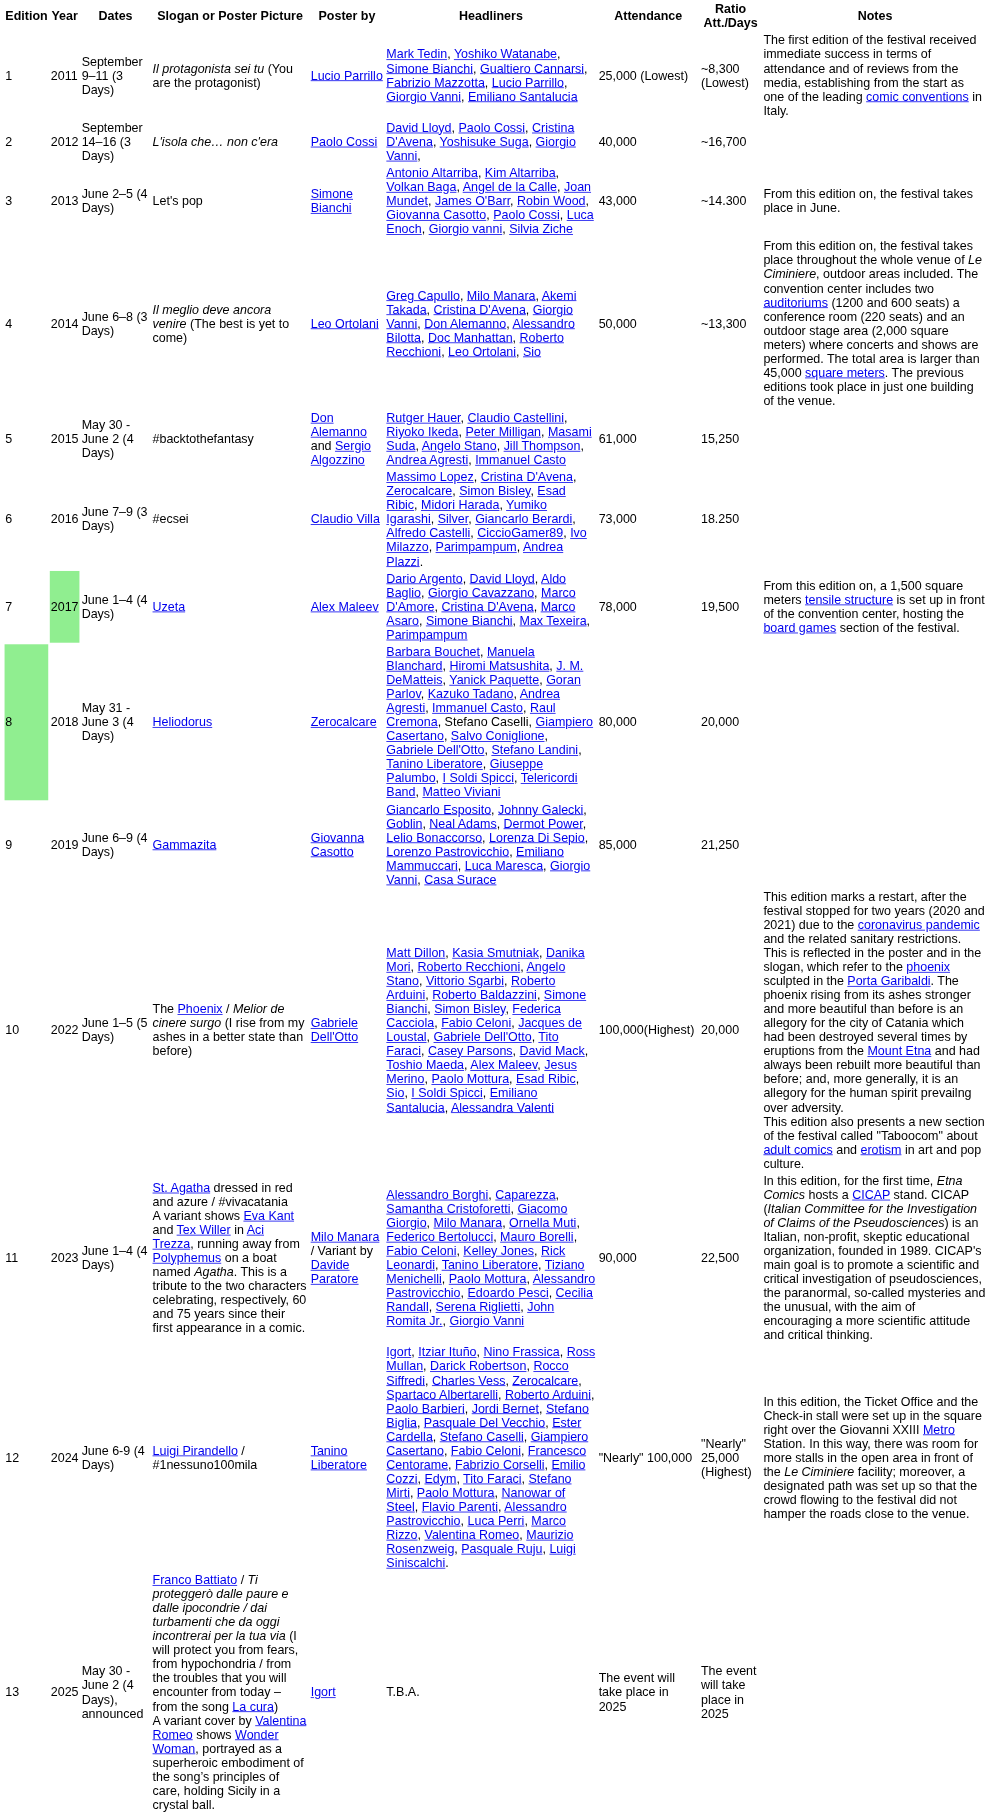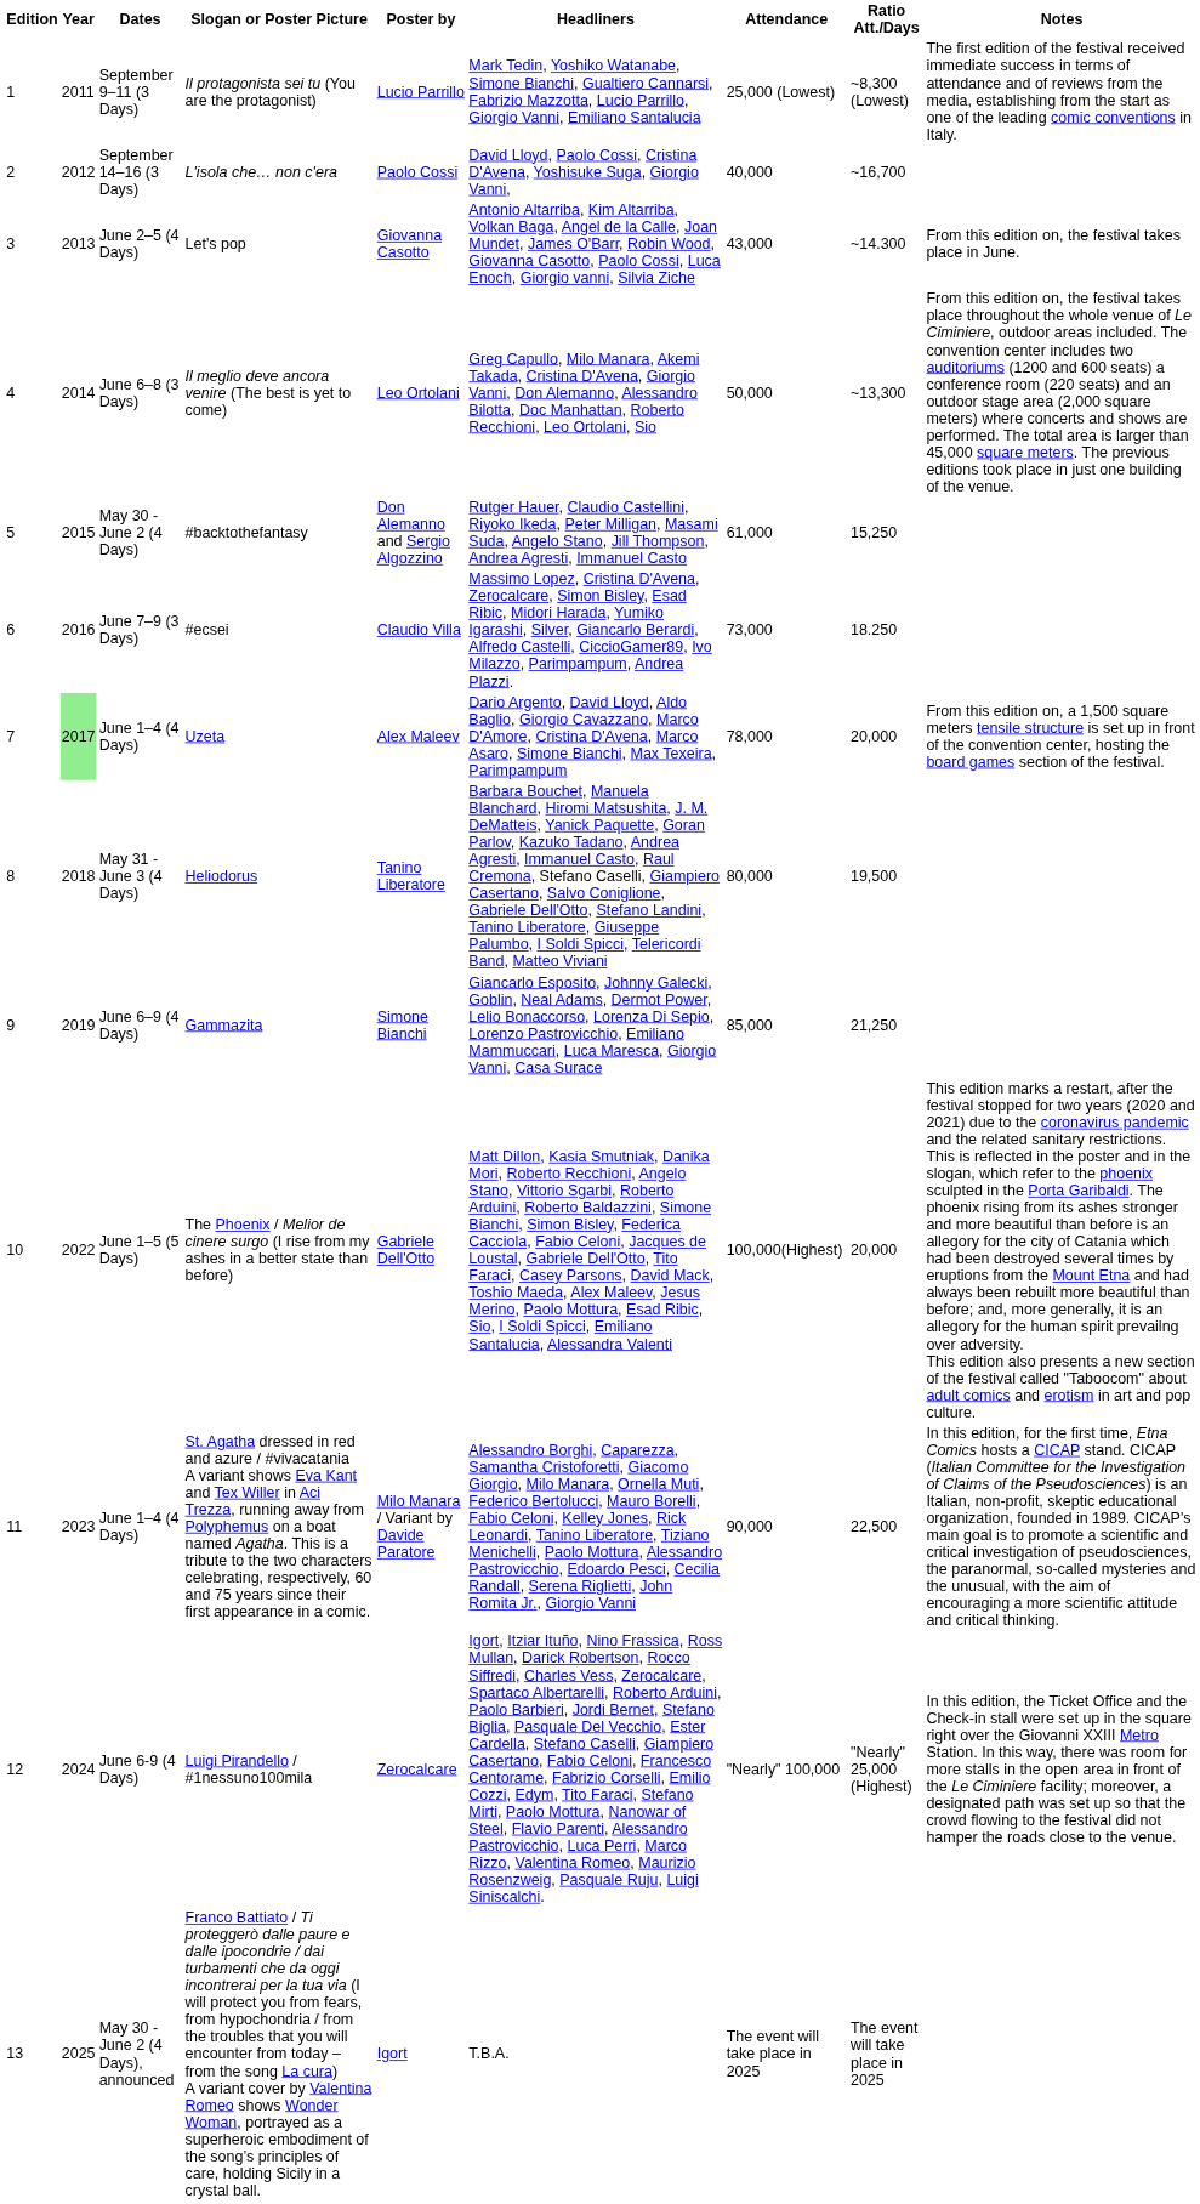 <table>
 <tr>
 <th>Edition</th>
 <th>Year</th>
 <th>Dates</th>
 <th>Slogan or Poster Picture</th>
 <th>Poster by</th>
 <th>Headliners</th>
 <th>Attendance</th>
 <th>Ratio Att./Days</th>
 <th>Notes</th>
 </tr>
 <tr>
 <td>1</td>
 <td>2011</td>
 <td>September 9–11 (3 Days)</td>
 <td><em>Il protagonista sei tu</em> (You are the protagonist)</td>
 <td><a href='#'>Lucio Parrillo</a></td>
 <td><a href='#'>Mark Tedin</a>, <a href='#'>Yoshiko Watanabe</a>, <a href='#'>Simone Bianchi</a>, <a href='#'>Gualtiero Cannarsi</a>, <a href='#'>Fabrizio Mazzotta</a>, <a href='#'>Lucio Parrillo</a>, <a href='#'>Giorgio Vanni</a>, <a href='#'>Emiliano Santalucia</a></td>
 <td>25,000 (Lowest)</td>
 <td>~8,300 (Lowest)</td>
 <td>The first edition of the festival received immediate success in terms of attendance and of reviews from the media, establishing from the start as one of the leading <a href='#'>comic conventions</a> in Italy.</td>
 </tr>
 <tr>
 <td>2</td>
 <td>2012</td>
 <td>September 14–16 (3 Days)</td>
 <td><em>L'isola che… non c'era</em></td>
 <td><a href='#'>Paolo Cossi</a></td>
 <td><a href='#'>David Lloyd</a>, <a href='#'>Paolo Cossi</a>, <a href='#'>Cristina D'Avena</a>, <a href='#'>Yoshisuke Suga</a>, <a href='#'>Giorgio Vanni</a>,</td>
 <td>40,000</td>
 <td>~16,700</td>
 <td></td>
 </tr>
 <tr>
 <td>3</td>
 <td>2013</td>
 <td>June 2–5 (4 Days)</td>
 <td>Let's pop</td>
-<td><a href='#'>Simone Bianchi</a></td>
+<td><a href='#'>Giovanna Casotto</a></td>
 <td><a href='#'>Antonio Altarriba</a>, <a href='#'>Kim Altarriba</a>, <a href='#'>Volkan Baga</a>, <a href='#'>Angel de la Calle</a>, <a href='#'>Joan Mundet</a>, <a href='#'>James O'Barr</a>, <a href='#'>Robin Wood</a>, <a href='#'>Giovanna Casotto</a>, <a href='#'>Paolo Cossi</a>, <a href='#'>Luca Enoch</a>, <a href='#'>Giorgio vanni</a>, <a href='#'>Silvia Ziche</a></td>
 <td>43,000</td>
 <td>~14.300</td>
 <td>From this edition on, the festival takes place in June.</td>
 </tr>
 <tr>
 <td>4</td>
 <td>2014</td>
 <td>June 6–8 (3 Days)</td>
 <td><em>Il meglio deve ancora venire</em> (The best is yet to come)</td>
 <td><a href='#'>Leo Ortolani</a></td>
 <td><a href='#'>Greg Capullo</a>, <a href='#'>Milo Manara</a>, <a href='#'>Akemi Takada</a>, <a href='#'>Cristina D'Avena</a>, <a href='#'>Giorgio Vanni</a>, <a href='#'>Don Alemanno</a>, <a href='#'>Alessandro Bilotta</a>, <a href='#'>Doc Manhattan</a>, <a href='#'>Roberto Recchioni</a>, <a href='#'>Leo Ortolani</a>, <a href='#'>Sio</a></td>
 <td>50,000</td>
 <td>~13,300</td>
 <td>From this edition on, the festival takes place throughout the whole venue of <em>Le Ciminiere</em>, outdoor areas included. The convention center includes two <a href='#'>auditoriums</a> (1200 and 600 seats) a conference room (220 seats) and an outdoor stage area (2,000 square meters) where concerts and shows are performed. The total area is larger than 45,000 <a href='#'>square meters</a>. The previous editions took place in just one building of the venue.</td>
 </tr>
 <tr>
 <td>5</td>
 <td>2015</td>
 <td>May 30 - June 2 (4 Days)</td>
 <td>#backtothefantasy</td>
 <td><a href='#'>Don Alemanno</a> and <a href='#'>Sergio Algozzino</a></td>
 <td><a href='#'>Rutger Hauer</a>, <a href='#'>Claudio Castellini</a>, <a href='#'>Riyoko Ikeda</a>, <a href='#'>Peter Milligan</a>, <a href='#'>Masami Suda</a>, <a href='#'>Angelo Stano</a>, <a href='#'>Jill Thompson</a>, <a href='#'>Andrea Agresti</a>, <a href='#'>Immanuel Casto</a></td>
 <td>61,000</td>
 <td>15,250</td>
 <td></td>
 </tr>
 <tr>
 <td>6</td>
 <td>2016</td>
 <td>June 7–9 (3 Days)</td>
 <td>#ecsei</td>
 <td><a href='#'>Claudio Villa</a></td>
 <td><a href='#'>Massimo Lopez</a>, <a href='#'>Cristina D'Avena</a>, <a href='#'>Zerocalcare</a>, <a href='#'>Simon Bisley</a>, <a href='#'>Esad Ribic</a>, <a href='#'>Midori Harada</a>, <a href='#'>Yumiko Igarashi</a>, <a href='#'>Silver</a>, <a href='#'>Giancarlo Berardi</a>, <a href='#'>Alfredo Castelli</a>, <a href='#'>CiccioGamer89</a>, <a href='#'>Ivo Milazzo</a>, <a href='#'>Parimpampum</a>, <a href='#'>Andrea Plazzi</a>.</td>
 <td>73,000</td>
 <td>18.250</td>
 <td></td>
 </tr>
 <tr>
 <td>7</td>
 <td style="background: lightgreen;">2017</td>
 <td>June 1–4 (4 Days)</td>
 <td><a href='#'>Uzeta</a></td>
 <td><a href='#'>Alex Maleev</a></td>
 <td><a href='#'>Dario Argento</a>, <a href='#'>David Lloyd</a>, <a href='#'>Aldo Baglio</a>, <a href='#'>Giorgio Cavazzano</a>, <a href='#'>Marco D'Amore</a>, <a href='#'>Cristina D'Avena</a>, <a href='#'>Marco Asaro</a>, <a href='#'>Simone Bianchi</a>, <a href='#'>Max Texeira</a>, <a href='#'>Parimpampum</a></td>
 <td>78,000</td>
-<td>19,500</td>
+<td>20,000</td>
 <td>From this edition on, a 1,500 square meters <a href='#'>tensile structure</a> is set up in front of the convention center, hosting the <a href='#'>board games</a> section of the festival.</td>
 </tr>
 <tr>
-<td style="background: lightgreen;">8</td>
+<td>8</td>
 <td>2018</td>
 <td>May 31 - June 3 (4 Days)</td>
 <td><a href='#'>Heliodorus</a></td>
-<td><a href='#'>Zerocalcare</a></td>
+<td><a href='#'>Tanino Liberatore</a></td>
 <td><a href='#'>Barbara Bouchet</a>, <a href='#'>Manuela Blanchard</a>, <a href='#'>Hiromi Matsushita</a>, <a href='#'>J. M. DeMatteis</a>, <a href='#'>Yanick Paquette</a>, <a href='#'>Goran Parlov</a>, <a href='#'>Kazuko Tadano</a>, <a href='#'>Andrea Agresti</a>, <a href='#'>Immanuel Casto</a>, <a href='#'>Raul Cremona</a>, Stefano Caselli, <a href='#'>Giampiero Casertano</a>, <a href='#'>Salvo Coniglione</a>, <a href='#'>Gabriele Dell'Otto</a>, <a href='#'>Stefano Landini</a>, <a href='#'>Tanino Liberatore</a>, <a href='#'>Giuseppe Palumbo</a>, <a href='#'>I Soldi Spicci</a>, <a href='#'>Telericordi Band</a>, <a href='#'>Matteo Viviani</a></td>
 <td>80,000</td>
-<td>20,000</td>
+<td>19,500</td>
 <td></td>
 </tr>
 <tr>
 <td>9</td>
 <td>2019</td>
 <td>June 6–9 (4 Days)</td>
 <td><a href='#'>Gammazita</a></td>
-<td><a href='#'>Giovanna Casotto</a></td>
+<td><a href='#'>Simone Bianchi</a></td>
 <td><a href='#'>Giancarlo Esposito</a>, <a href='#'>Johnny Galecki</a>, <a href='#'>Goblin</a>, <a href='#'>Neal Adams</a>, <a href='#'>Dermot Power</a>, <a href='#'>Lelio Bonaccorso</a>, <a href='#'>Lorenza Di Sepio</a>, <a href='#'>Lorenzo Pastrovicchio</a>, <a href='#'>Emiliano Mammuccari</a>, <a href='#'>Luca Maresca</a>, <a href='#'>Giorgio Vanni</a>, <a href='#'>Casa Surace</a></td>
 <td>85,000</td>
 <td>21,250</td>
 <td></td>
 </tr>
 <tr>
 <td>10</td>
 <td>2022</td>
 <td>June 1–5 (5 Days)</td>
 <td>The <a href='#'>Phoenix</a> / <em>Melior de cinere surgo</em> (I rise from my ashes in a better state than before)</td>
 <td><a href='#'>Gabriele Dell'Otto</a></td>
 <td><a href='#'>Matt Dillon</a>, <a href='#'>Kasia Smutniak</a>, <a href='#'>Danika Mori</a>, <a href='#'>Roberto Recchioni</a>, <a href='#'>Angelo Stano</a>, <a href='#'>Vittorio Sgarbi</a>, <a href='#'>Roberto Arduini</a>, <a href='#'>Roberto Baldazzini</a>, <a href='#'>Simone Bianchi</a>, <a href='#'>Simon Bisley</a>, <a href='#'>Federica Cacciola</a>, <a href='#'>Fabio Celoni</a>, <a href='#'>Jacques de Loustal</a>, <a href='#'>Gabriele Dell'Otto</a>, <a href='#'>Tito Faraci</a>, <a href='#'>Casey Parsons</a>, <a href='#'>David Mack</a>, <a href='#'>Toshio Maeda</a>, <a href='#'>Alex Maleev</a>, <a href='#'>Jesus Merino</a>, <a href='#'>Paolo Mottura</a>, <a href='#'>Esad Ribic</a>, <a href='#'>Sio</a>, <a href='#'>I Soldi Spicci</a>, <a href='#'>Emiliano Santalucia</a>, <a href='#'>Alessandra Valenti</a></td>
 <td>100,000(Highest)</td>
 <td>20,000</td>
 <td>This edition marks a restart, after the festival stopped for two years (2020 and 2021) due to the <a href='#'>coronavirus pandemic</a> and the related sanitary restrictions. This is reflected in the poster and in the slogan, which refer to the <a href='#'>phoenix</a> sculpted in the <a href='#'>Porta Garibaldi</a>. The phoenix rising from its ashes stronger and more beautiful than before is an allegory for the city of Catania which had been destroyed several times by eruptions from the <a href='#'>Mount Etna</a> and had always been rebuilt more beautiful than before; and, more generally, it is an allegory for the human spirit prevailng over adversity.<br>This edition also presents a new section of the festival called "Taboocom" about <a href='#'>adult comics</a> and <a href='#'>erotism</a> in art and pop culture.</td>
 </tr>
 <tr>
 <td>11</td>
 <td>2023</td>
 <td>June 1–4 (4 Days)</td>
 <td><a href='#'>St. Agatha</a> dressed in red and azure / #vivacatania<br>A variant shows <a href='#'>Eva Kant</a> and <a href='#'>Tex Willer</a> in <a href='#'>Aci Trezza</a>, running away from <a href='#'>Polyphemus</a> on a boat named <em>Agatha</em>. This is a tribute to the two characters celebrating, respectively, 60 and 75 years since their first appearance in a comic.</td>
 <td><a href='#'>Milo Manara</a> / Variant by <a href='#'>Davide Paratore</a></td>
 <td><a href='#'>Alessandro Borghi</a>, <a href='#'>Caparezza</a>, <a href='#'>Samantha Cristoforetti</a>, <a href='#'>Giacomo Giorgio</a>, <a href='#'>Milo Manara</a>, <a href='#'>Ornella Muti</a>, <a href='#'>Federico Bertolucci</a>, <a href='#'>Mauro Borelli</a>, <a href='#'>Fabio Celoni</a>, <a href='#'>Kelley Jones</a>, <a href='#'>Rick Leonardi</a>, <a href='#'>Tanino Liberatore</a>, <a href='#'>Tiziano Menichelli</a>, <a href='#'>Paolo Mottura</a>, <a href='#'>Alessandro Pastrovicchio</a>, <a href='#'>Edoardo Pesci</a>, <a href='#'>Cecilia Randall</a>, <a href='#'>Serena Riglietti</a>, <a href='#'>John Romita Jr.</a>, <a href='#'>Giorgio Vanni</a></td>
 <td>90,000</td>
 <td>22,500</td>
 <td>In this edition, for the first time, <em>Etna Comics</em> hosts a <a href='#'>CICAP</a> stand. CICAP (<em>Italian Committee for the Investigation of Claims of the Pseudosciences</em>) is an Italian, non-profit, skeptic educational organization, founded in 1989. CICAP's main goal is to promote a scientific and critical investigation of pseudosciences, the paranormal, so-called mysteries and the unusual, with the aim of encouraging a more scientific attitude and critical thinking.</td>
 </tr>
 <tr>
 <td>12</td>
 <td>2024</td>
 <td>June 6-9 (4 Days)</td>
 <td><a href='#'>Luigi Pirandello</a> / #1nessuno100mila</td>
-<td><a href='#'>Tanino Liberatore</a></td>
+<td><a href='#'>Zerocalcare</a></td>
 <td><a href='#'>Igort</a>, <a href='#'>Itziar Ituño</a>, <a href='#'>Nino Frassica</a>, <a href='#'>Ross Mullan</a>, <a href='#'>Darick Robertson</a>, <a href='#'>Rocco Siffredi</a>, <a href='#'>Charles Vess</a>, <a href='#'>Zerocalcare</a>, <a href='#'>Spartaco Albertarelli</a>, <a href='#'>Roberto Arduini</a>, <a href='#'>Paolo Barbieri</a>, <a href='#'>Jordi Bernet</a>, <a href='#'>Stefano Biglia</a>, <a href='#'>Pasquale Del Vecchio</a>, <a href='#'>Ester Cardella</a>, <a href='#'>Stefano Caselli</a>, <a href='#'>Giampiero Casertano</a>, <a href='#'>Fabio Celoni</a>, <a href='#'>Francesco Centorame</a>, <a href='#'>Fabrizio Corselli</a>, <a href='#'>Emilio Cozzi</a>, <a href='#'>Edym</a>, <a href='#'>Tito Faraci</a>, <a href='#'>Stefano Mirti</a>, <a href='#'>Paolo Mottura</a>, <a href='#'>Nanowar of Steel</a>, <a href='#'>Flavio Parenti</a>, <a href='#'>Alessandro Pastrovicchio</a>, <a href='#'>Luca Perri</a>, <a href='#'>Marco Rizzo</a>, <a href='#'>Valentina Romeo</a>, <a href='#'>Maurizio Rosenzweig</a>, <a href='#'>Pasquale Ruju</a>, <a href='#'>Luigi Siniscalchi</a>.</td>
 <td>"Nearly" 100,000</td>
 <td>"Nearly" 25,000 (Highest)</td>
 <td>In this edition, the Ticket Office and the Check-in stall were set up in the square right over the Giovanni XXIII <a href='#'>Metro</a> Station. In this way, there was room for more stalls in the open area in front of the <em>Le Ciminiere</em> facility; moreover, a designated path was set up so that the crowd flowing to the festival did not hamper the roads close to the venue.</td>
 </tr>
 <tr>
 <td>13</td>
 <td>2025</td>
 <td>May 30 - June 2 (4 Days), announced</td>
 <td><a href='#'>Franco Battiato</a> / <em>Ti proteggerò dalle paure e dalle ipocondrie / dai turbamenti che da oggi incontrerai per la tua via</em> (I will protect you from fears, from hypochondria / from the troubles that you will encounter from today – from the song <a href='#'>La cura</a>)<br>A variant cover by <a href='#'>Valentina Romeo</a> shows <a href='#'>Wonder Woman</a>, portrayed as a superheroic embodiment of the song’s principles of care, holding Sicily in a crystal ball.</td>
 <td><a href='#'>Igort</a></td>
 <td>T.B.A.</td>
 <td>The event will take place in 2025</td>
 <td>The event will take place in 2025</td>
 <td></td>
 </tr>
 </table>
